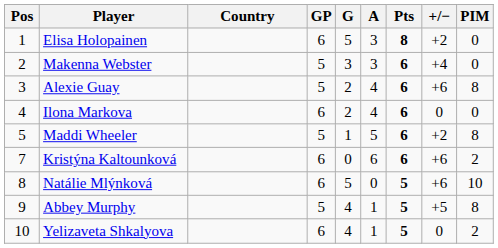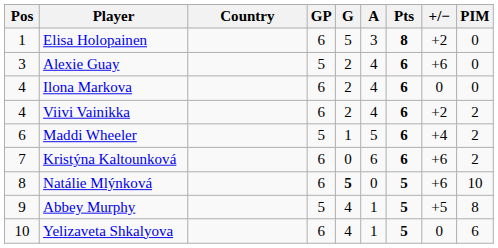 <table class="wikitable sortable" style="text-align: center;">
 <tr>
 <th width=30>Pos</th>
 <th width=150>Player</th>
 <th width=120>Country</th>
 <th width=20>GP</th>
 <th width=20>G</th>
 <th width=20>A</th>
 <th width=30>Pts</th>
 <th width=30>+/−</th>
 <th width=30>PIM</th>
 </tr>
 <tr>
 <td>1</td>
 <td align=left><a href='#'>Elisa Holopainen</a></td>
 <td align=left></td>
 <td>6</td>
 <td>5</td>
 <td>3</td>
 <td><strong>8</strong></td>
 <td>+2</td>
 <td>0</td>
 </tr>
 <tr>
-<td>2</td>
-<td align=left><a href='#'>Makenna Webster</a></td>
-<td align=left></td>
-<td>5</td>
-<td>3</td>
-<td>3</td>
-<td><strong>6</strong></td>
-<td>+4</td>
-<td>0</td>
-</tr>
-<tr>
 <td>3</td>
 <td align=left><a href='#'>Alexie Guay</a></td>
 <td align=left></td>
 <td>5</td>
 <td>2</td>
 <td>4</td>
 <td><strong>6</strong></td>
 <td>+6</td>
-<td>8</td>
+<td>0</td>
 </tr>
 <tr>
 <td>4</td>
 <td align=left><a href='#'>Ilona Markova</a></td>
 <td align=left></td>
 <td>6</td>
 <td>2</td>
 <td>4</td>
 <td><strong>6</strong></td>
 <td>0</td>
 <td>0</td>
 </tr>
 <tr>
-<td>5</td>
+<td>4</td>
+<td align=left><a href='#'>Viivi Vainikka</a></td>
+<td align=left></td>
+<td>6</td>
+<td>2</td>
+<td>4</td>
+<td><strong>6</strong></td>
+<td>+2</td>
+<td>2</td>
+</tr>
+<tr>
+<td>6</td>
 <td align=left><a href='#'>Maddi Wheeler</a></td>
 <td align=left></td>
 <td>5</td>
 <td>1</td>
 <td>5</td>
 <td><strong>6</strong></td>
-<td>+2</td>
-<td>8</td>
+<td>+4</td>
+<td>2</td>
 </tr>
 <tr>
 <td>7</td>
 <td align=left><a href='#'>Kristýna Kaltounková</a></td>
 <td align=left></td>
 <td>6</td>
 <td>0</td>
 <td>6</td>
 <td><strong>6</strong></td>
 <td>+6</td>
 <td>2</td>
 </tr>
 <tr>
 <td>8</td>
 <td align=left><a href='#'>Natálie Mlýnková</a></td>
 <td align=left></td>
 <td>6</td>
-<td>5</td>
+<td><strong>5</strong></td>
 <td>0</td>
 <td><strong>5</strong></td>
 <td>+6</td>
 <td>10</td>
 </tr>
 <tr>
 <td>9</td>
 <td align=left><a href='#'>Abbey Murphy</a></td>
 <td align=left></td>
 <td>5</td>
 <td>4</td>
 <td>1</td>
 <td><strong>5</strong></td>
 <td>+5</td>
 <td>8</td>
 </tr>
 <tr>
 <td>10</td>
 <td align=left><a href='#'>Yelizaveta Shkalyova</a></td>
 <td align=left></td>
 <td>6</td>
 <td>4</td>
 <td>1</td>
 <td><strong>5</strong></td>
 <td>0</td>
-<td>2</td>
+<td>6</td>
 </tr>
 </table>
